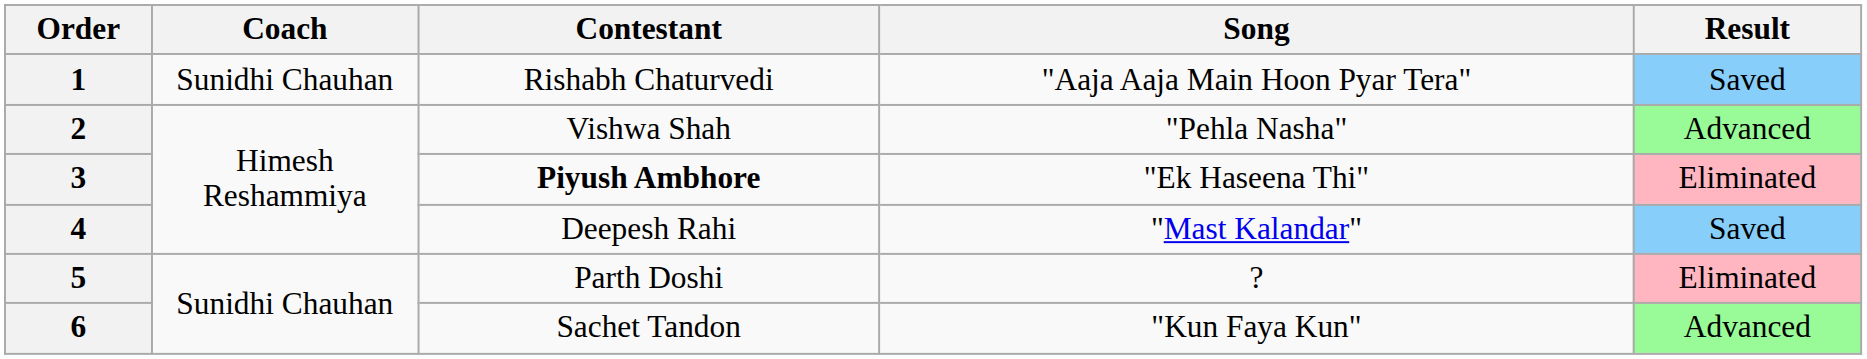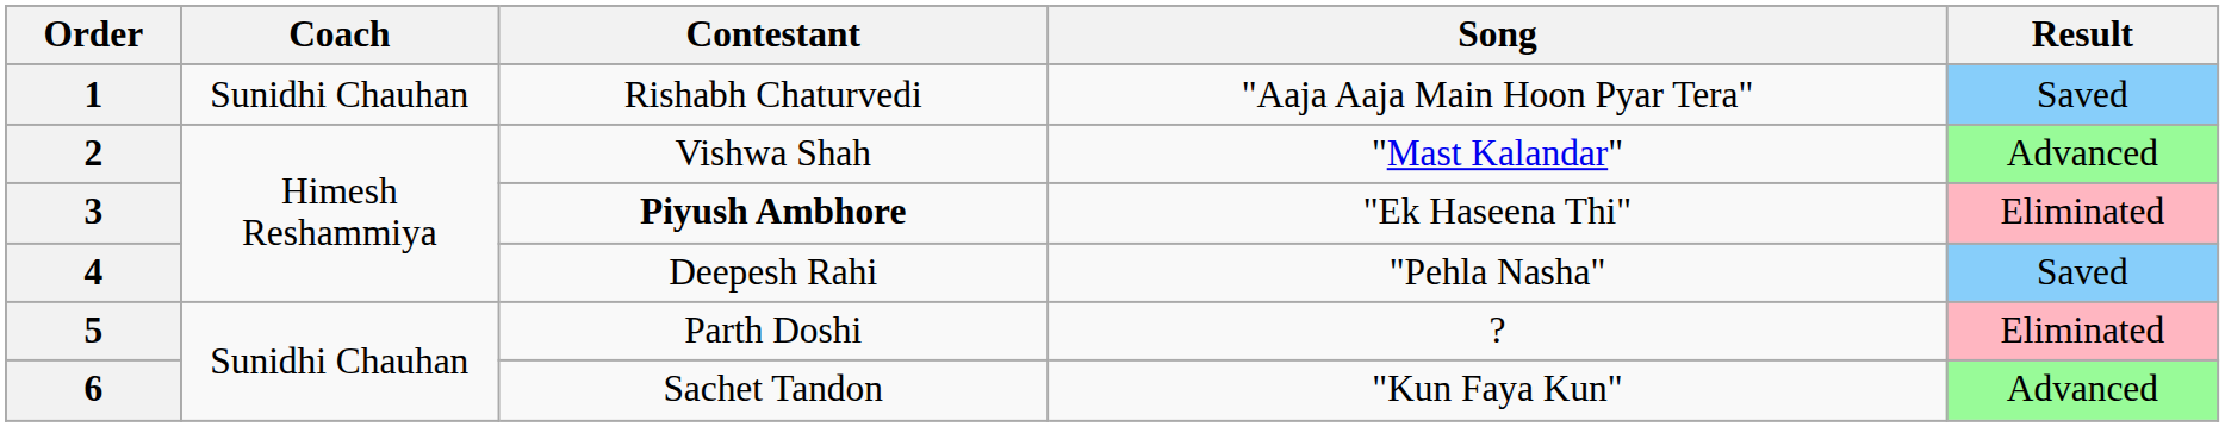 <table class="wikitable" style="width:75%; text-align:center;">
 <tr>
 <th width="040">Order</th>
 <th width="060">Coach</th>
 <th width="150">Contestant</th>
 <th width="250">Song</th>
 <th width="070">Result</th>
 </tr>
 <tr>
 <th>1</th>
 <td rowspan=1>Sunidhi Chauhan</td>
 <td>Rishabh Chaturvedi</td>
 <td>"Aaja Aaja Main Hoon Pyar Tera"</td>
 <td bgcolor="87CEFA">Saved</td>
 </tr>
 <tr>
 <th>2</th>
 <td rowspan=3>Himesh Reshammiya</td>
 <td>Vishwa Shah</td>
-<td>"Pehla Nasha"</td>
+<td>"<a href='#'>Mast Kalandar</a>"</td>
 <td bgcolor="98FB98">Advanced</td>
 </tr>
 <tr>
 <th>3</th>
 <td><strong>Piyush Ambhore</strong></td>
 <td>"Ek Haseena Thi"</td>
 <td bgcolor="FFB6C1">Eliminated</td>
 </tr>
 <tr>
 <th>4</th>
 <td>Deepesh Rahi</td>
-<td>"<a href='#'>Mast Kalandar</a>"</td>
+<td>"Pehla Nasha"</td>
 <td bgcolor="87CEFA">Saved</td>
 </tr>
 <tr>
 <th>5</th>
 <td rowspan=2>Sunidhi Chauhan</td>
 <td>Parth Doshi</td>
 <td>?</td>
 <td bgcolor="FFB6C1">Eliminated</td>
 </tr>
 <tr>
 <th>6</th>
 <td>Sachet Tandon</td>
 <td>"Kun Faya Kun"</td>
 <td bgcolor="98FB98">Advanced</td>
 </tr>
 </table>
